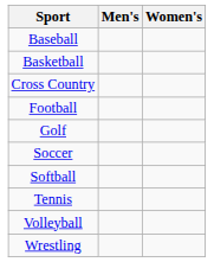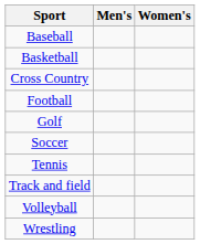 <table class="wikitable" style="margin:auto; text-align:center">
 <tr>
 <th>Sport</th>
 <th>Men's</th>
 <th>Women's</th>
 </tr>
 <tr>
 <td><a href='#'>Baseball</a></td>
 <td></td>
 <td></td>
 </tr>
 <tr>
 <td><a href='#'>Basketball</a></td>
 <td></td>
 <td></td>
 </tr>
 <tr>
 <td><a href='#'>Cross Country</a></td>
 <td></td>
 <td></td>
 </tr>
 <tr>
 <td><a href='#'>Football</a></td>
 <td></td>
 <td></td>
 </tr>
 <tr>
 <td><a href='#'>Golf</a></td>
 <td></td>
 <td></td>
 </tr>
 <tr>
 <td><a href='#'>Soccer</a></td>
 <td></td>
 <td></td>
 </tr>
 <tr>
-<td><a href='#'>Softball</a></td>
+<td><a href='#'>Tennis</a></td>
 <td></td>
 <td></td>
 </tr>
 <tr>
-<td><a href='#'>Tennis</a></td>
+<td><a href='#'>Track and field</a></td>
 <td></td>
 <td></td>
 </tr>
 <tr>
 <td><a href='#'>Volleyball</a></td>
 <td></td>
 <td></td>
 </tr>
 <tr>
 <td><a href='#'>Wrestling</a></td>
 <td></td>
 <td></td>
 </tr>
 </table>
